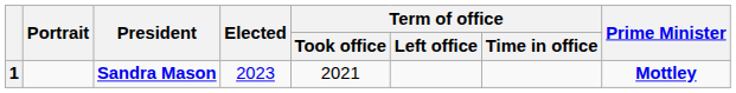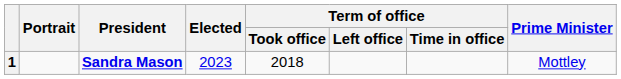 <table class="wikitable" style="text-align:center">
 <tr>
 <th rowspan=2></th>
 <th rowspan=2>Portrait</th>
 <th rowspan=2>President<br></th>
 <th rowspan=2>Elected</th>
 <th colspan=3>Term of office</th>
 <th rowspan=2><a href='#'>Prime Minister</a></th>
 </tr>
 <tr>
 <th>Took office</th>
 <th>Left office</th>
 <th>Time in office</th>
 </tr>
 <tr>
 <th>1</th>
 <td></td>
 <td><strong><a href='#'>Sandra Mason</a><br></strong></td>
 <td><a href='#'>2023</a></td>
-<td> 2021</td>
+<td> 2018</td>
 <td></td>
 <td></td>
-<td><strong><a href='#'>Mottley</a></strong></td>
+<td><a href='#'>Mottley</a></td>
 </tr>
 </table>
